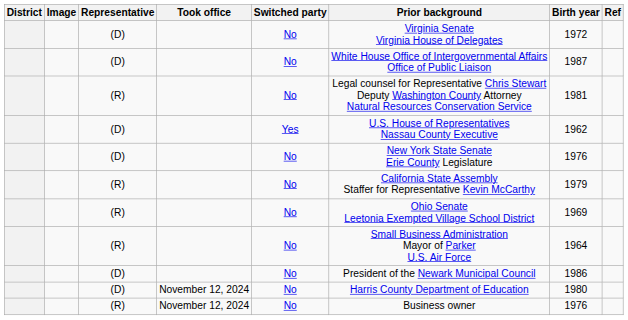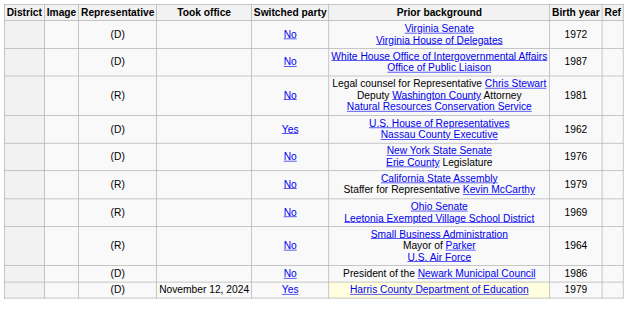 <table class="sortable wikitable" style="text-align:center">
 <tr>
 <th>District</th>
 <th>Image</th>
 <th>Representative</th>
 <th>Took office</th>
 <th>Switched party</th>
 <th>Prior background</th>
 <th>Birth year</th>
 <th>Ref</th>
 </tr>
 <tr>
 <th></th>
 <td></td>
 <td> (D)</td>
 <td></td>
 <td><a href='#'>No</a><br></td>
 <td><a href='#'>Virginia Senate</a><br><a href='#'>Virginia House of Delegates</a></td>
 <td>1972</td>
 <td></td>
 </tr>
 <tr>
 <th></th>
 <td></td>
 <td> (D)</td>
 <td></td>
 <td><a href='#'>No</a><br></td>
 <td><a href='#'>White House Office of Intergovernmental Affairs</a><br><a href='#'>Office of Public Liaison</a></td>
 <td>1987</td>
 <td></td>
 </tr>
 <tr>
 <th></th>
 <td></td>
 <td> (R)</td>
 <td></td>
 <td><a href='#'>No</a><br></td>
 <td>Legal counsel for Representative <a href='#'>Chris Stewart</a><br>Deputy <a href='#'>Washington County</a> Attorney<br><a href='#'>Natural Resources Conservation Service</a></td>
 <td>1981</td>
 <td></td>
 </tr>
 <tr>
 <th></th>
 <td></td>
 <td> (D)</td>
 <td></td>
 <td><a href='#'>Yes</a><br></td>
 <td><a href='#'>U.S. House of Representatives</a><br><a href='#'>Nassau County Executive</a></td>
 <td>1962</td>
 <td></td>
 </tr>
 <tr>
 <th></th>
 <td></td>
 <td> (D)</td>
 <td></td>
 <td><a href='#'>No</a><br></td>
 <td><a href='#'>New York State Senate</a><br><a href='#'>Erie County</a> Legislature</td>
 <td>1976</td>
 <td></td>
 </tr>
 <tr>
 <th></th>
 <td></td>
 <td> (R)</td>
 <td></td>
 <td><a href='#'>No</a><br></td>
 <td><a href='#'>California State Assembly</a><br>Staffer for Representative <a href='#'>Kevin McCarthy</a></td>
 <td>1979</td>
 <td></td>
 </tr>
 <tr>
 <th></th>
 <td></td>
 <td> (R)</td>
 <td></td>
 <td><a href='#'>No</a><br></td>
 <td><a href='#'>Ohio Senate</a><br><a href='#'>Leetonia Exempted Village School District</a></td>
 <td>1969</td>
 <td></td>
 </tr>
 <tr>
 <th></th>
 <td></td>
 <td> (R)</td>
 <td></td>
 <td><a href='#'>No</a><br></td>
 <td><a href='#'>Small Business Administration</a><br>Mayor of <a href='#'>Parker</a><br><a href='#'>U.S. Air Force</a></td>
 <td>1964</td>
 <td></td>
 </tr>
 <tr>
 <th></th>
 <td></td>
 <td> (D)</td>
 <td></td>
 <td><a href='#'>No</a><br></td>
 <td>President of the <a href='#'>Newark Municipal Council</a></td>
 <td>1986</td>
 <td></td>
 </tr>
 <tr>
 <th></th>
 <td></td>
 <td> (D)</td>
 <td>November 12, 2024</td>
-<td><a href='#'>No</a><br></td>
-<td><a href='#'>Harris County Department of Education</a></td>
-<td>1980</td>
-<td></td>
-</tr>
-<tr>
-<th></th>
-<td></td>
-<td> (R)</td>
-<td>November 12, 2024</td>
-<td><a href='#'>No</a><br></td>
-<td>Business owner</td>
-<td>1976</td>
+<td><a href='#'>Yes</a><br></td>
+<td style="background: lightyellow;"><a href='#'>Harris County Department of Education</a></td>
+<td>1979</td>
 <td></td>
 </tr>
 </table>
